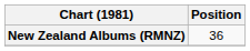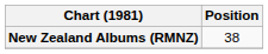 <table class="wikitable plainrowheaders" style="text-align:center">
 <tr>
 <th scope="col">Chart (1981)</th>
 <th scope="col">Position</th>
 </tr>
 <tr>
 <th scope="row">New Zealand Albums (RMNZ)</th>
-<td>36</td>
+<td>38</td>
 </tr>
 <tr>
 </tr>
 </table>
